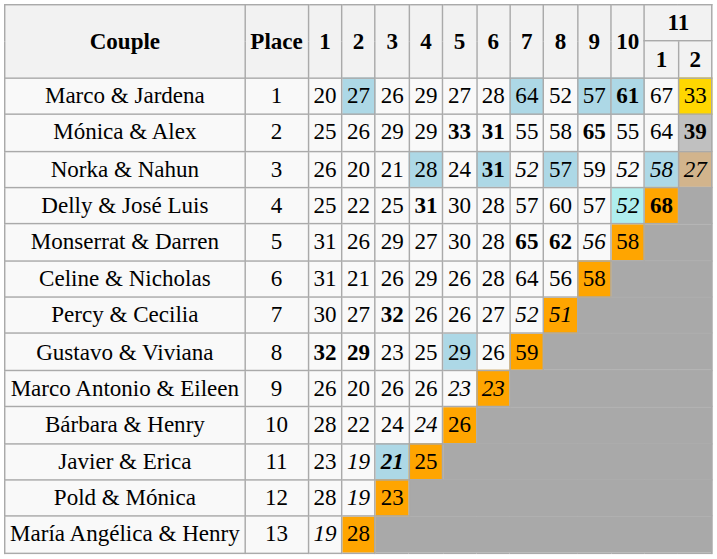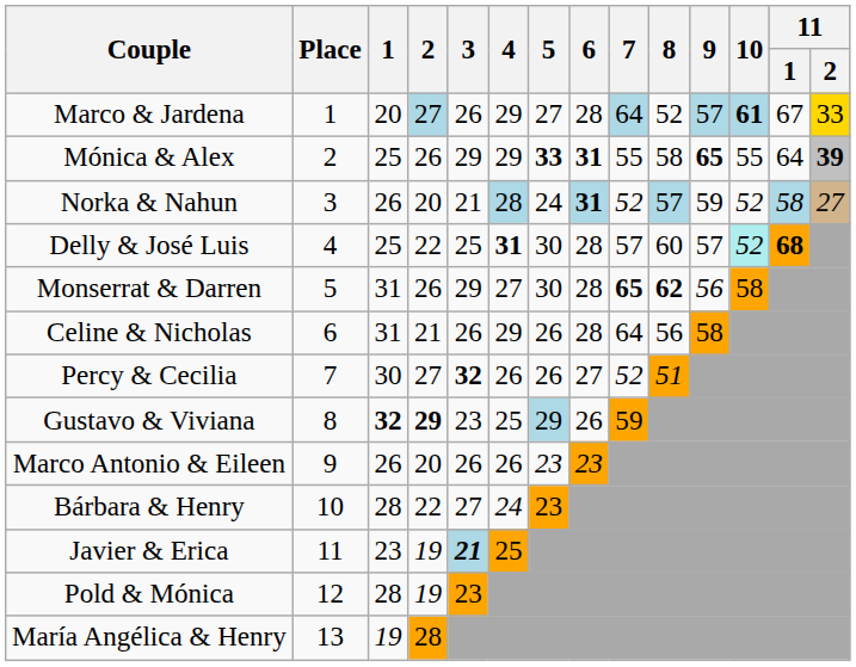 <table class="wikitable sortable" style="text-align:center; white-space:nowrap">
 <tr>
 <th rowspan=2>Couple</th>
 <th rowspan=2>Place</th>
 <th rowspan=2>1</th>
 <th rowspan=2>2</th>
 <th rowspan=2>3</th>
 <th rowspan=2>4</th>
 <th rowspan=2>5</th>
 <th rowspan=2>6</th>
 <th rowspan=2>7</th>
 <th rowspan=2>8</th>
 <th rowspan=2>9</th>
 <th rowspan=2>10</th>
 <th colspan=2>11</th>
 </tr>
 <tr>
 <th>1</th>
 <th>2</th>
 </tr>
 <tr>
 <td>Marco & Jardena</td>
 <td>1</td>
 <td>20</td>
 <td bgcolor=lightblue>27</td>
 <td>26</td>
 <td>29</td>
 <td>27</td>
 <td>28</td>
 <td bgcolor=lightblue>64</td>
 <td>52</td>
 <td bgcolor=lightblue>57</td>
 <td bgcolor=lightblue><span><strong>61</strong></span></td>
 <td>67</td>
 <td bgcolor=gold>33</td>
 </tr>
 <tr>
 <td>Mónica & Alex</td>
 <td>2</td>
 <td>25</td>
 <td>26</td>
 <td>29</td>
 <td>29</td>
 <td><span><strong>33</strong></span></td>
 <td><span><strong>31</strong></span></td>
 <td>55</td>
 <td>58</td>
 <td><span><strong>65</strong></span></td>
 <td>55</td>
 <td>64</td>
 <td bgcolor=silver><span><strong>39</strong></span></td>
 </tr>
 <tr>
 <td>Norka & Nahun</td>
 <td>3</td>
 <td>26</td>
 <td>20</td>
 <td>21</td>
 <td bgcolor=lightblue>28</td>
 <td>24</td>
 <td bgcolor=lightblue><span><strong>31</strong></span></td>
 <td><span><em>52</em></span></td>
 <td bgcolor=lightblue>57</td>
 <td>59</td>
 <td><span><em>52</em></span></td>
 <td bgcolor=lightblue><span><em>58</em></span></td>
 <td bgcolor=tan><span><em>27</em></span></td>
 </tr>
 <tr>
 <td>Delly & José Luis</td>
 <td>4</td>
 <td>25</td>
 <td>22</td>
 <td>25</td>
 <td><span><strong>31</strong></span></td>
 <td>30</td>
 <td>28</td>
 <td>57</td>
 <td>60</td>
 <td>57</td>
 <td style="background: paleturquoise;"><span><em>52</em></span></td>
 <td bgcolor=orange><span><strong>68</strong></span></td>
 <td colspan="1" style="background:darkgrey"></td>
 </tr>
 <tr>
 <td>Monserrat & Darren</td>
 <td>5</td>
 <td>31</td>
 <td>26</td>
 <td>29</td>
 <td>27</td>
 <td>30</td>
 <td>28</td>
 <td><span><strong>65</strong></span></td>
 <td><span><strong>62</strong></span></td>
 <td><span><em>56</em></span></td>
 <td bgcolor=orange>58</td>
 <td colspan="2" style="background:darkgrey"></td>
 </tr>
 <tr>
 <td>Celine & Nicholas</td>
 <td>6</td>
 <td>31</td>
 <td>21</td>
 <td>26</td>
 <td>29</td>
 <td>26</td>
 <td>28</td>
 <td>64</td>
 <td>56</td>
 <td bgcolor=orange>58</td>
 <td colspan="3" style="background:darkgrey"></td>
 </tr>
 <tr>
 <td>Percy & Cecilia</td>
 <td>7</td>
 <td>30</td>
 <td>27</td>
 <td><span><strong>32</strong></span></td>
 <td>26</td>
 <td>26</td>
 <td>27</td>
 <td><span><em>52</em></span></td>
 <td bgcolor=orange><span><em>51</em></span></td>
 <td colspan="4" style="background:darkgrey"></td>
 </tr>
 <tr>
 <td>Gustavo & Viviana</td>
 <td>8</td>
 <td><span><strong>32</strong></span></td>
 <td><span><strong>29</strong></span></td>
 <td>23</td>
 <td>25</td>
 <td bgcolor=lightblue>29</td>
 <td>26</td>
 <td bgcolor=orange>59</td>
 <td colspan="5" style="background:darkgrey"></td>
 </tr>
 <tr>
 <td>Marco Antonio & Eileen</td>
 <td>9</td>
 <td>26</td>
 <td>20</td>
 <td>26</td>
 <td>26</td>
 <td><span><em>23</em></span></td>
 <td bgcolor=orange><span><em>23</em></span></td>
 <td colspan="6" style="background:darkgrey"></td>
 </tr>
 <tr>
 <td>Bárbara & Henry</td>
 <td>10</td>
 <td>28</td>
 <td>22</td>
-<td>24</td>
+<td>27</td>
 <td><span><em>24</em></span></td>
-<td bgcolor=orange>26</td>
+<td bgcolor=orange>23</td>
 <td colspan="7" style="background:darkgrey"></td>
 </tr>
 <tr>
 <td>Javier & Erica</td>
 <td>11</td>
 <td>23</td>
 <td><span><em>19</em></span></td>
 <td bgcolor=lightblue><strong><span><em>21</em></span></strong></td>
 <td bgcolor=orange>25</td>
 <td colspan="8" style="background:darkgrey"></td>
 </tr>
 <tr>
 <td>Pold & Mónica</td>
 <td>12</td>
 <td>28</td>
 <td><span><em>19</em></span></td>
 <td bgcolor=orange>23</td>
 <td colspan="9" style="background:darkgrey"></td>
 </tr>
 <tr>
 <td>María Angélica & Henry</td>
 <td>13</td>
 <td><span><em>19</em></span></td>
 <td bgcolor=orange>28</td>
 <td colspan="10" style="background:darkgrey"></td>
 </tr>
 </table>
